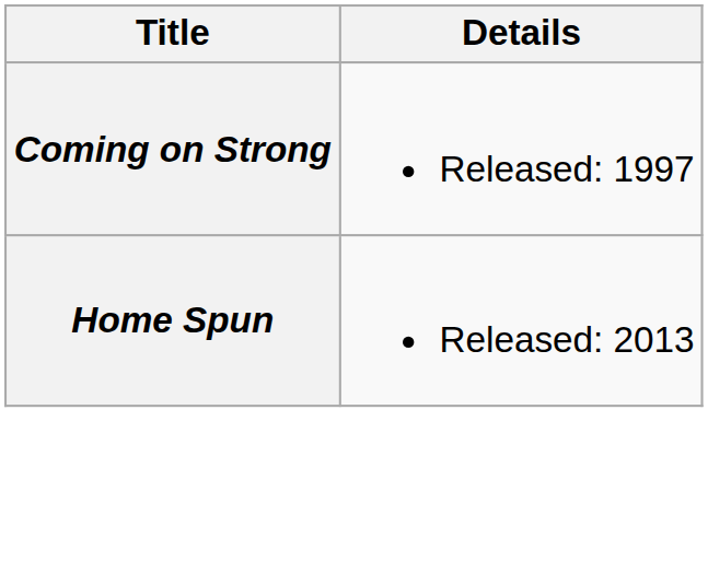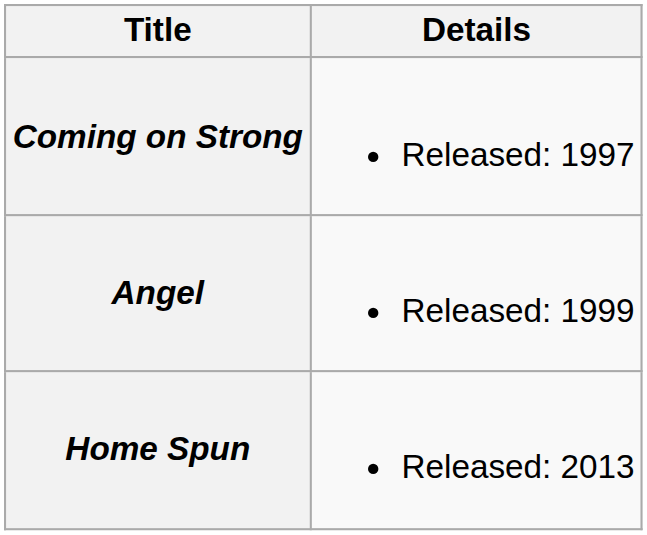 <table class="wikitable plainrowheaders" style="text-align:center;" border="1">
 <tr>
 <th scope="col">Title</th>
 <th scope="col">Details</th>
 </tr>
 <tr>
 <th scope="row"><em>Coming on Strong</em></th>
 <td><br><ul><li>Released: 1997</li></ul></td>
 </tr>
 <tr>
+<th scope="row"><em>Angel</em></th>
+<td><br><ul><li>Released: 1999</li></ul></td>
+</tr>
+<tr>
 <th scope="row"><em>Home Spun</em></th>
 <td><br><ul><li>Released: 2013</li></ul></td>
 </tr>
 </table>
